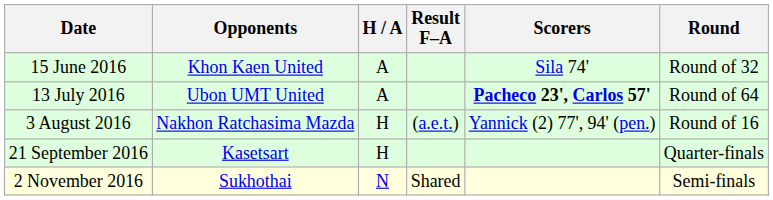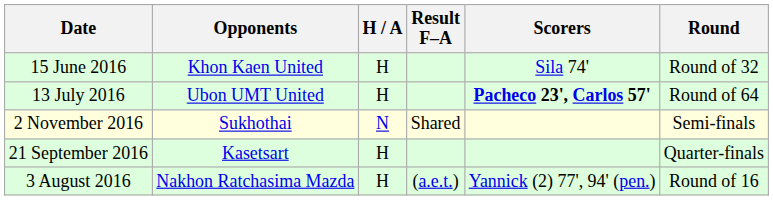 <table class="wikitable" style="text-align:center">
 <tr>
 <th>Date</th>
 <th>Opponents</th>
 <th>H / A</th>
 <th>Result<br>F–A</th>
 <th>Scorers</th>
 <th>Round</th>
 </tr>
 <tr bgcolor="#ddffdd">
 <td>15 June 2016</td>
 <td><a href='#'>Khon Kaen United</a></td>
-<td>A</td>
+<td>H</td>
 <td></td>
 <td><a href='#'>Sila</a> 74'</td>
 <td>Round of 32</td>
 </tr>
 <tr bgcolor="#ddffdd">
 <td>13 July 2016</td>
 <td><a href='#'>Ubon UMT United</a></td>
-<td>A</td>
+<td>H</td>
 <td></td>
 <td><strong><a href='#'>Pacheco</a> 23', <a href='#'>Carlos</a> 57'</strong></td>
 <td>Round of 64</td>
+</tr>
+<tr bgcolor="#ffffdd">
+<td>2 November 2016</td>
+<td><a href='#'>Sukhothai</a></td>
+<td><a href='#'>N</a></td>
+<td>Shared</td>
+<td></td>
+<td>Semi-finals</td>
+</tr>
+<tr bgcolor="#ddffdd">
+<td>21 September 2016</td>
+<td><a href='#'>Kasetsart</a></td>
+<td>H</td>
+<td></td>
+<td></td>
+<td>Quarter-finals</td>
 </tr>
 <tr bgcolor="#ddffdd">
 <td>3 August 2016</td>
 <td><a href='#'>Nakhon Ratchasima Mazda</a></td>
 <td>H</td>
 <td> (<a href='#'>a.e.t.</a>)</td>
 <td><a href='#'>Yannick</a> (2) 77', 94' (<a href='#'>pen.</a>)</td>
 <td>Round of 16</td>
 </tr>
-<tr bgcolor="#ddffdd">
-<td>21 September 2016</td>
-<td><a href='#'>Kasetsart</a></td>
-<td>H</td>
-<td></td>
-<td></td>
-<td>Quarter-finals</td>
-</tr>
-<tr bgcolor="#ffffdd">
-<td>2 November 2016</td>
-<td><a href='#'>Sukhothai</a></td>
-<td><a href='#'>N</a></td>
-<td>Shared</td>
-<td></td>
-<td>Semi-finals</td>
-</tr>
 </table>
